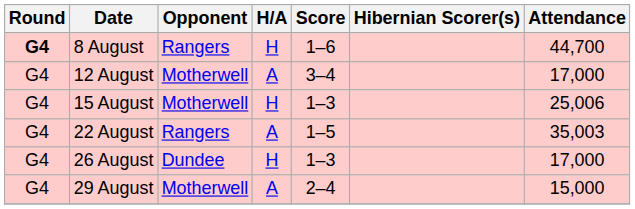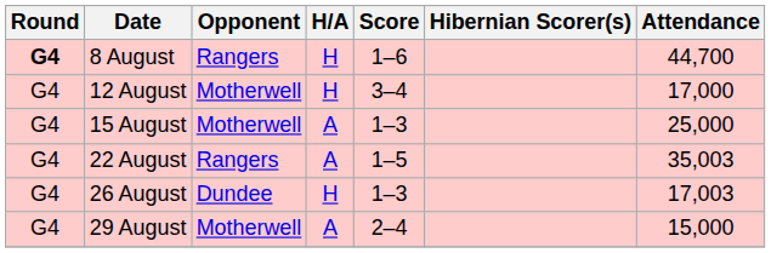 <table class="wikitable" style="text-align:center">
 <tr>
 <th>Round</th>
 <th>Date</th>
 <th>Opponent</th>
 <th>H/A</th>
 <th>Score</th>
 <th>Hibernian Scorer(s)</th>
 <th>Attendance</th>
 </tr>
 <tr bgcolor=#FFCCCC>
 <td><strong>G4</strong></td>
 <td align=left>8 August</td>
 <td align=left><a href='#'>Rangers</a></td>
 <td><a href='#'>H</a></td>
 <td>1–6</td>
 <td align=left></td>
 <td>44,700</td>
 </tr>
 <tr bgcolor=#FFCCCC>
 <td>G4</td>
 <td align=left>12 August</td>
 <td align=left><a href='#'>Motherwell</a></td>
-<td><a href='#'>A</a></td>
+<td><a href='#'>H</a></td>
 <td>3–4</td>
 <td align=left></td>
 <td>17,000</td>
 </tr>
 <tr bgcolor=#FFCCCC>
 <td>G4</td>
 <td align=left>15 August</td>
 <td align=left><a href='#'>Motherwell</a></td>
-<td><a href='#'>H</a></td>
+<td><a href='#'>A</a></td>
 <td>1–3</td>
 <td align=left></td>
-<td>25,006</td>
+<td>25,000</td>
 </tr>
 <tr bgcolor=#FFCCCC>
 <td>G4</td>
 <td align=left>22 August</td>
 <td align=left><a href='#'>Rangers</a></td>
 <td><a href='#'>A</a></td>
 <td>1–5</td>
 <td align=left></td>
 <td>35,003</td>
 </tr>
 <tr bgcolor=#FFCCCC>
 <td>G4</td>
 <td align=left>26 August</td>
 <td align=left><a href='#'>Dundee</a></td>
 <td><a href='#'>H</a></td>
 <td>1–3</td>
 <td align=left></td>
-<td>17,000</td>
+<td>17,003</td>
 </tr>
 <tr bgcolor=#FFCCCC>
 <td>G4</td>
 <td align=left>29 August</td>
 <td align=left><a href='#'>Motherwell</a></td>
 <td><a href='#'>A</a></td>
 <td>2–4</td>
 <td align=left></td>
 <td>15,000</td>
 </tr>
 <tr>
 </tr>
 </table>
